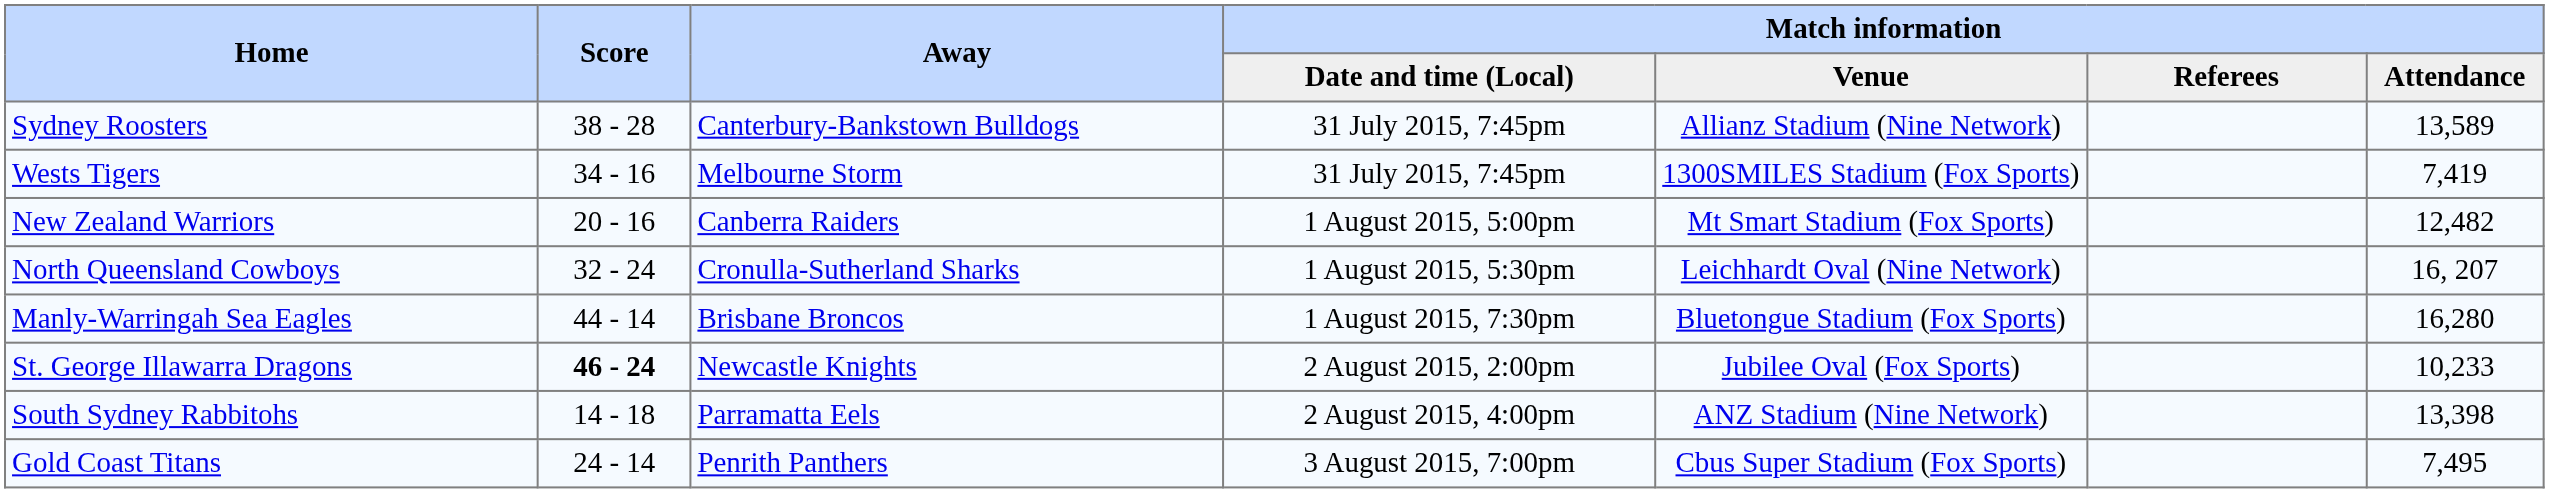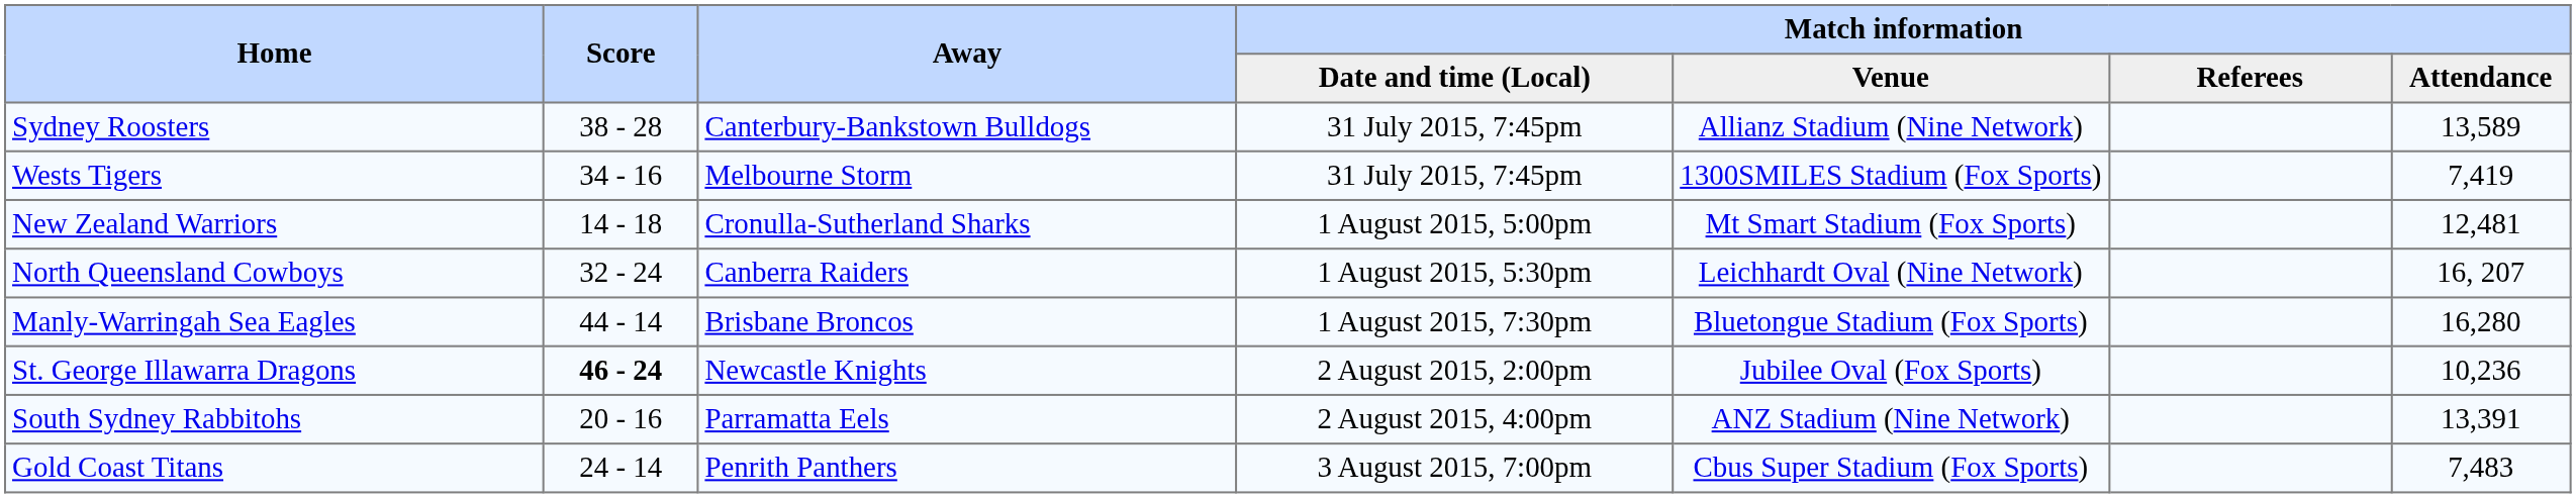 <table border="1" cellpadding="3" cellspacing="0" style="border-collapse:collapse; font-size:90%; width:100%;">
 <tr style="background:#c1d8ff;">
 <th rowspan="2" style="width:21%;">Home</th>
 <th rowspan="2" style="width:6%;">Score</th>
 <th rowspan="2" style="width:21%;">Away</th>
 <th colspan=6>Match information</th>
 </tr>
 <tr style="background:#efefef;">
 <th width=17%>Date and time (Local)</th>
 <th width=17%>Venue</th>
 <th width=11%>Referees</th>
 <th width=7%>Attendance</th>
 </tr>
 <tr style="text-align:center; background:#f5faff;">
 <td align="left"><a href='#'>Sydney Roosters</a></td>
 <td>38 - 28</td>
 <td align="left"> <a href='#'>Canterbury-Bankstown Bulldogs</a></td>
 <td>31 July 2015, 7:45pm</td>
 <td><a href='#'>Allianz Stadium</a> (<a href='#'>Nine Network</a>)</td>
 <td></td>
 <td>13,589</td>
 </tr>
 <tr style="text-align:center; background:#f5faff;">
 <td align="left"> <a href='#'>Wests Tigers</a></td>
 <td>34 - 16</td>
 <td align="left"> <a href='#'>Melbourne Storm</a></td>
 <td>31 July 2015, 7:45pm</td>
 <td><a href='#'>1300SMILES Stadium</a> (<a href='#'>Fox Sports</a>)</td>
 <td></td>
 <td>7,419</td>
 </tr>
 <tr style="text-align:center; background:#f5faff;">
 <td align="left"> <a href='#'>New Zealand Warriors</a></td>
-<td>20 - 16</td>
-<td align="left"> <a href='#'>Canberra Raiders</a></td>
+<td>14 - 18</td>
+<td align="left"> <a href='#'>Cronulla-Sutherland Sharks</a></td>
 <td>1 August 2015, 5:00pm</td>
 <td><a href='#'>Mt Smart Stadium</a> (<a href='#'>Fox Sports</a>)</td>
 <td></td>
-<td>12,482</td>
+<td>12,481</td>
 </tr>
 <tr style="text-align:center; background:#f5faff;">
 <td align="left"> <a href='#'>North Queensland Cowboys</a></td>
 <td>32 - 24</td>
-<td align="left"> <a href='#'>Cronulla-Sutherland Sharks</a></td>
+<td align="left"> <a href='#'>Canberra Raiders</a></td>
 <td>1 August 2015, 5:30pm</td>
 <td><a href='#'>Leichhardt Oval</a> (<a href='#'>Nine Network</a>)</td>
 <td></td>
 <td>16, 207</td>
 </tr>
 <tr style="text-align:center; background:#f5faff;">
 <td align="left"> <a href='#'>Manly-Warringah Sea Eagles</a></td>
 <td>44 - 14</td>
 <td align="left"> <a href='#'>Brisbane Broncos</a></td>
 <td>1 August 2015, 7:30pm</td>
 <td><a href='#'>Bluetongue Stadium</a> (<a href='#'>Fox Sports</a>)</td>
 <td></td>
 <td>16,280</td>
 </tr>
 <tr style="text-align:center; background:#f5faff;">
 <td align="left"> <a href='#'>St. George Illawarra Dragons</a></td>
 <td><strong>46 - 24</strong></td>
 <td align="left"> <a href='#'>Newcastle Knights</a></td>
 <td>2 August 2015, 2:00pm</td>
 <td><a href='#'>Jubilee Oval</a> (<a href='#'>Fox Sports</a>)</td>
 <td></td>
-<td>10,233</td>
+<td>10,236</td>
 </tr>
 <tr style="text-align:center; background:#f5faff;">
 <td align="left"> <a href='#'>South Sydney Rabbitohs</a></td>
-<td>14 - 18</td>
+<td>20 - 16</td>
 <td align="left"> <a href='#'>Parramatta Eels</a></td>
 <td>2 August 2015, 4:00pm</td>
 <td><a href='#'>ANZ Stadium</a> (<a href='#'>Nine Network</a>)</td>
 <td></td>
-<td>13,398</td>
+<td>13,391</td>
 </tr>
 <tr style="text-align:center; background:#f5faff;">
 <td align="left"> <a href='#'>Gold Coast Titans</a></td>
 <td>24 - 14</td>
 <td align="left"> <a href='#'>Penrith Panthers</a></td>
 <td>3 August 2015, 7:00pm</td>
 <td><a href='#'>Cbus Super Stadium</a> (<a href='#'>Fox Sports</a>)</td>
 <td></td>
-<td>7,495</td>
+<td>7,483</td>
 </tr>
 </table>
